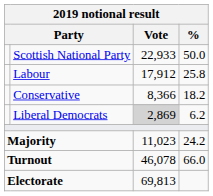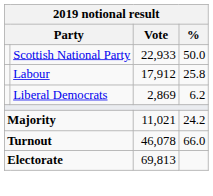 <table class="wikitable">
 <tr>
 <th colspan="4">2019 notional result  </th>
 </tr>
 <tr>
 <th bgcolor="#DDDDFF" width="130px" colspan="2">Party</th>
 <th bgcolor="#DDDDFF" width="50px">Vote</th>
 <th bgcolor="#DDDDFF" width="30px">%</th>
 </tr>
 <tr>
 <td></td>
 <td><a href='#'>Scottish National Party</a></td>
 <td align=right>22,933</td>
 <td align=right>50.0</td>
 </tr>
 <tr>
 <td></td>
 <td><a href='#'>Labour</a></td>
 <td align="right">17,912</td>
 <td align="right">25.8</td>
 </tr>
 <tr>
 <td></td>
-<td><a href='#'>Conservative</a></td>
-<td align=right>8,366</td>
-<td align=right>18.2</td>
-</tr>
-<tr>
-<td></td>
 <td><a href='#'>Liberal Democrats</a></td>
-<td align=right style="background: lightgrey;">2,869</td>
+<td align=right>2,869</td>
 <td align=right>6.2</td>
 </tr>
 <tr>
 <td colspan="4" bgcolor="#EAECF0"></td>
 </tr>
 <tr>
 <td colspan="2"><strong>Majority</strong></td>
-<td align="right">11,023</td>
+<td align="right">11,021</td>
 <td align="right">24.2</td>
 </tr>
 <tr>
 <td colspan="2"><strong>Turnout</strong></td>
 <td align="right">46,078</td>
 <td align="right">66.0</td>
 </tr>
 <tr>
 <td colspan="2"><strong>Electorate</strong></td>
 <td align=right>69,813</td>
 </tr>
 </table>
